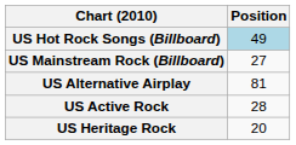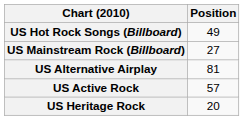 <table class="wikitable plainrowheaders">
 <tr>
 <th>Chart (2010)</th>
 <th>Position</th>
 </tr>
 <tr>
 <th scope="row">US Hot Rock Songs (<em>Billboard</em>)</th>
-<td align="center" style="background: lightblue;">49</td>
+<td align="center">49</td>
 </tr>
 <tr>
 <th scope="row">US Mainstream Rock (<em>Billboard</em>)</th>
 <td align="center">27</td>
 </tr>
 <tr>
 <th scope="row">US Alternative Airplay</th>
 <td align="center">81</td>
 </tr>
 <tr>
 <th scope="row">US Active Rock</th>
-<td align="center">28</td>
+<td align="center">57</td>
 </tr>
 <tr>
 <th scope="row">US Heritage Rock</th>
 <td align="center">20</td>
 </tr>
 </table>
